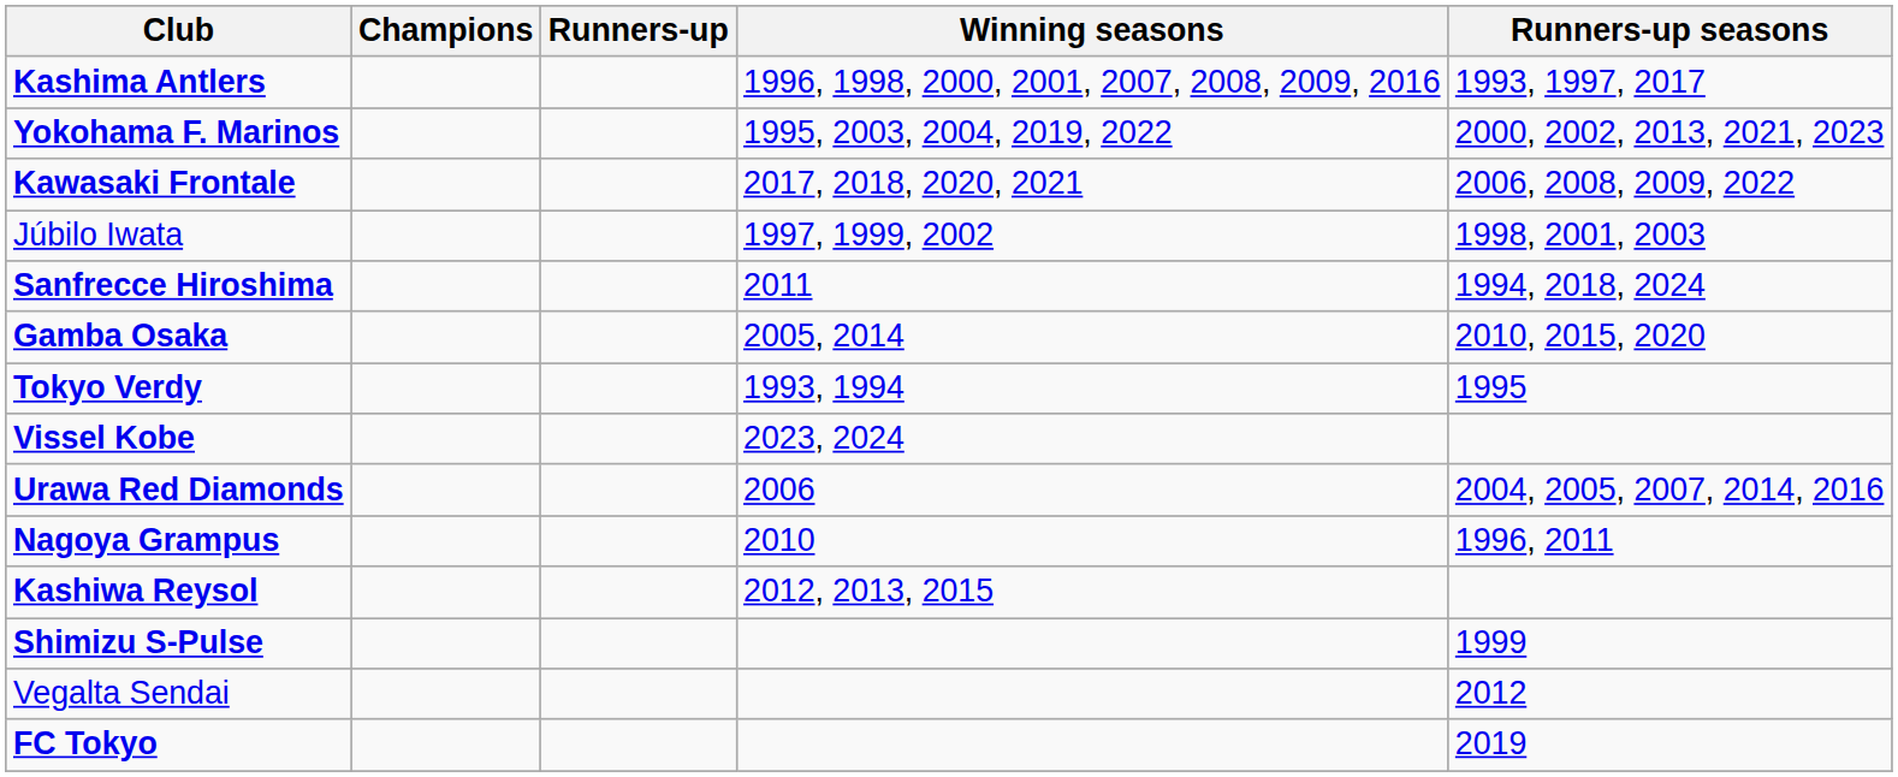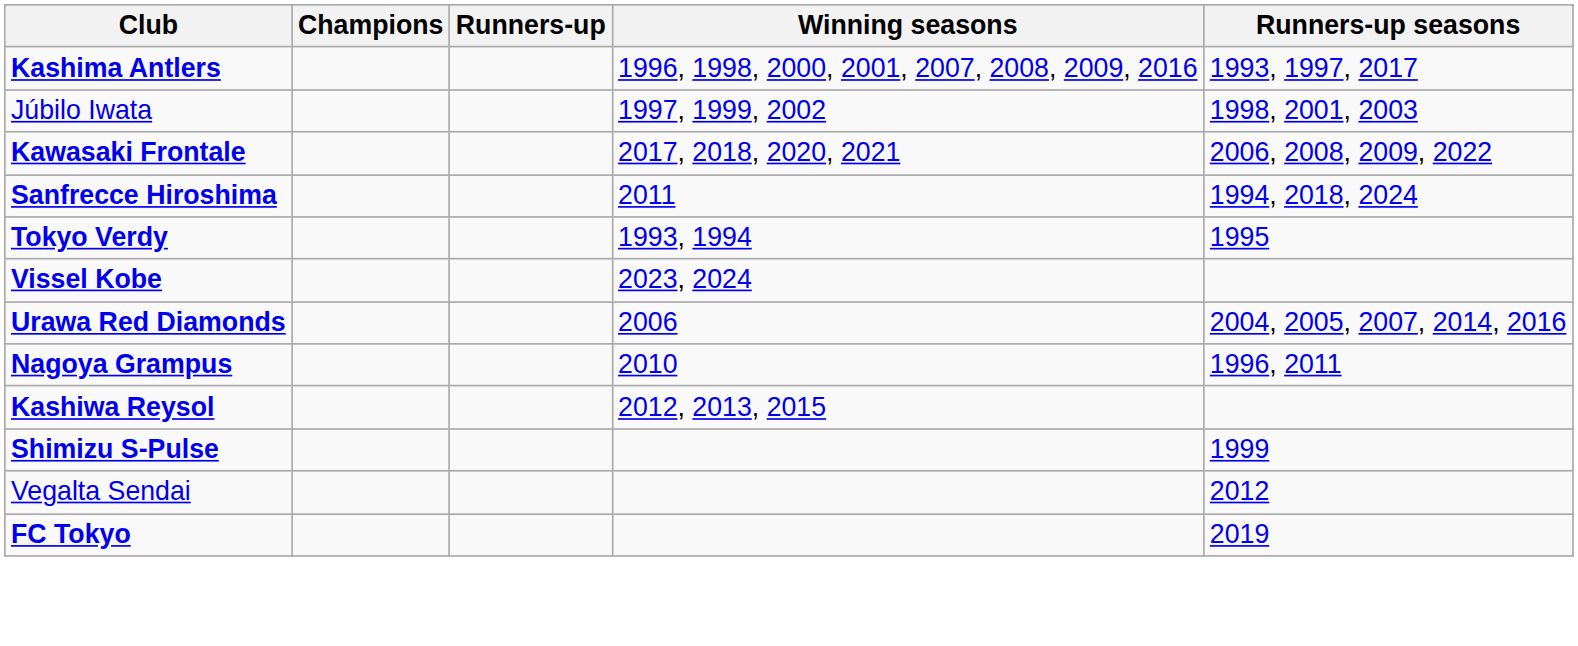 <table class="wikitable">
 <tr>
 <th>Club</th>
 <th>Champions</th>
 <th>Runners-up</th>
 <th>Winning seasons</th>
 <th>Runners-up seasons</th>
 </tr>
 <tr>
 <td><strong><a href='#'>Kashima Antlers</a></strong></td>
 <td></td>
 <td></td>
 <td><a href='#'>1996</a>, <a href='#'>1998</a>, <a href='#'>2000</a>, <a href='#'>2001</a>, <a href='#'>2007</a>, <a href='#'>2008</a>, <a href='#'>2009</a>, <a href='#'>2016</a></td>
 <td><a href='#'>1993</a>, <a href='#'>1997</a>, <a href='#'>2017</a></td>
 </tr>
 <tr>
-<td><strong><a href='#'>Yokohama F. Marinos</a></strong></td>
+<td><a href='#'>Júbilo Iwata</a></td>
 <td></td>
 <td></td>
-<td><a href='#'>1995</a>, <a href='#'>2003</a>, <a href='#'>2004</a>,  <a href='#'>2019</a>, <a href='#'>2022</a></td>
-<td><a href='#'>2000</a>, <a href='#'>2002</a>, <a href='#'>2013</a>, <a href='#'>2021</a>, <a href='#'>2023</a></td>
+<td><a href='#'>1997</a>, <a href='#'>1999</a>, <a href='#'>2002</a></td>
+<td><a href='#'>1998</a>, <a href='#'>2001</a>, <a href='#'>2003</a></td>
 </tr>
 <tr>
 <td><strong><a href='#'>Kawasaki Frontale</a></strong></td>
 <td></td>
 <td></td>
 <td><a href='#'>2017</a>, <a href='#'>2018</a>, <a href='#'>2020</a>, <a href='#'>2021</a></td>
 <td><a href='#'>2006</a>, <a href='#'>2008</a>, <a href='#'>2009</a>, <a href='#'>2022</a></td>
 </tr>
 <tr>
-<td><a href='#'>Júbilo Iwata</a></td>
-<td></td>
-<td></td>
-<td><a href='#'>1997</a>, <a href='#'>1999</a>, <a href='#'>2002</a></td>
-<td><a href='#'>1998</a>, <a href='#'>2001</a>, <a href='#'>2003</a></td>
-</tr>
-<tr>
 <td><strong><a href='#'>Sanfrecce Hiroshima</a></strong></td>
 <td></td>
 <td></td>
 <td><a href='#'>2011</a></td>
 <td><a href='#'>1994</a>, <a href='#'>2018</a>, <a href='#'>2024</a></td>
-</tr>
-<tr>
-<td><strong><a href='#'>Gamba Osaka</a></strong></td>
-<td></td>
-<td></td>
-<td><a href='#'>2005</a>, <a href='#'>2014</a></td>
-<td><a href='#'>2010</a>, <a href='#'>2015</a>, <a href='#'>2020</a></td>
 </tr>
 <tr>
 <td><strong><a href='#'>Tokyo Verdy</a></strong></td>
 <td></td>
 <td></td>
 <td><a href='#'>1993</a>, <a href='#'>1994</a></td>
 <td><a href='#'>1995</a></td>
 </tr>
 <tr>
 <td><strong><a href='#'>Vissel Kobe</a></strong></td>
 <td></td>
 <td></td>
 <td><a href='#'>2023</a>, <a href='#'>2024</a></td>
 <td></td>
 </tr>
 <tr>
 <td><strong><a href='#'>Urawa Red Diamonds</a></strong></td>
 <td></td>
 <td></td>
 <td><a href='#'>2006</a></td>
 <td><a href='#'>2004</a>, <a href='#'>2005</a>, <a href='#'>2007</a>, <a href='#'>2014</a>, <a href='#'>2016</a></td>
 </tr>
 <tr>
 <td><strong><a href='#'>Nagoya Grampus</a></strong></td>
 <td></td>
 <td></td>
 <td><a href='#'>2010</a></td>
 <td><a href='#'>1996</a>, <a href='#'>2011</a></td>
 </tr>
 <tr>
 <td><strong><a href='#'>Kashiwa Reysol</a></strong></td>
 <td></td>
 <td></td>
 <td><a href='#'>2012</a>, <a href='#'>2013</a>, <a href='#'>2015</a></td>
 <td></td>
 </tr>
 <tr>
 <td><strong><a href='#'>Shimizu S-Pulse</a></strong></td>
 <td></td>
 <td></td>
 <td></td>
 <td><a href='#'>1999</a></td>
 </tr>
 <tr>
 <td><a href='#'>Vegalta Sendai</a></td>
 <td></td>
 <td></td>
 <td></td>
 <td><a href='#'>2012</a></td>
 </tr>
 <tr>
 <td><strong><a href='#'>FC Tokyo</a></strong></td>
 <td></td>
 <td></td>
 <td></td>
 <td><a href='#'>2019</a></td>
 </tr>
 </table>
